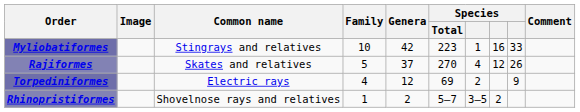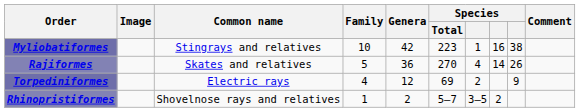 <table class=" wikitable">
 <tr>
 <th rowspan=2>Order</th>
 <th rowspan=2>Image</th>
 <th rowspan=2>Common name</th>
 <th rowspan=2>Family</th>
 <th rowspan=2>Genera</th>
 <th colspan=4>Species</th>
 <th rowspan=2>Comment</th>
 </tr>
 <tr>
 <th>Total</th>
 <th></th>
 <th></th>
 <th></th>
 </tr>
 <tr>
 <th style="background:rgb(110,110,170)"><em><a href='#'><span>Myliobatiformes</span></a></em></th>
 <td></td>
 <td align=center><a href='#'>Stingrays</a> and relatives</td>
 <td align=center>10</td>
 <td align=center>42</td>
 <td align=center>223</td>
 <td align=center>1</td>
 <td align=center>16</td>
-<td align=center>33</td>
+<td align=center>38</td>
 <td></td>
 </tr>
 <tr>
 <th style="background:rgb(130,130,180)"><em><a href='#'><span>Rajiformes</span></a></em></th>
 <td></td>
 <td align=center><a href='#'>Skates</a> and relatives</td>
 <td align=center>5</td>
-<td align=center>37</td>
+<td align=center>36</td>
 <td align=center>270</td>
 <td align=center>4</td>
-<td align=center>12</td>
+<td align=center>14</td>
 <td align=center>26</td>
 <td></td>
 </tr>
 <tr>
 <th style="background:rgb(110,110,170)"><em><a href='#'><span>Torpediniformes</span></a></em></th>
 <td></td>
 <td align=center><a href='#'>Electric rays</a></td>
 <td align=center>4</td>
 <td align=center>12</td>
 <td align=center>69</td>
 <td align=center>2</td>
 <td align=center></td>
 <td align=center>9</td>
 <td></td>
 </tr>
 <tr>
 <th style="background:rgb(130,130,180)"><em><a href='#'><span>Rhinopristiformes</span></a></em></th>
 <td></td>
 <td align=center>Shovelnose rays and relatives</td>
 <td align=center>1</td>
 <td align=center>2</td>
 <td align=center>5–7</td>
 <td align=center>3–5</td>
 <td align=center>2</td>
 <td align=center></td>
 <td></td>
 </tr>
 </table>
